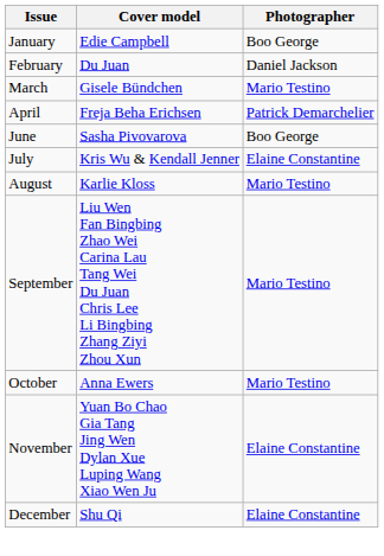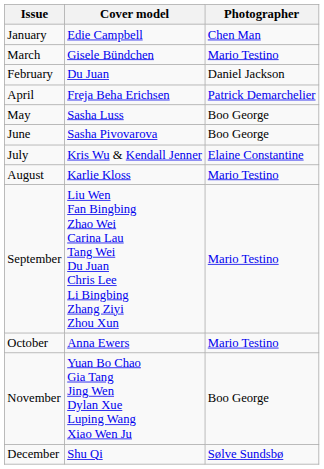 <table class="sortable wikitable">
 <tr>
 <th>Issue</th>
 <th>Cover model</th>
 <th>Photographer</th>
 </tr>
 <tr>
 <td>January</td>
 <td><a href='#'>Edie Campbell</a></td>
-<td>Boo George</td>
+<td><a href='#'>Chen Man</a></td>
+</tr>
+<tr>
+<td>March</td>
+<td><a href='#'>Gisele Bündchen</a></td>
+<td><a href='#'>Mario Testino</a></td>
 </tr>
 <tr>
 <td>February</td>
 <td><a href='#'>Du Juan</a></td>
 <td>Daniel Jackson</td>
 </tr>
 <tr>
-<td>March</td>
-<td><a href='#'>Gisele Bündchen</a></td>
-<td><a href='#'>Mario Testino</a></td>
-</tr>
-<tr>
 <td>April</td>
 <td><a href='#'>Freja Beha Erichsen</a></td>
 <td><a href='#'>Patrick Demarchelier</a></td>
+</tr>
+<tr>
+<td>May</td>
+<td><a href='#'>Sasha Luss</a></td>
+<td>Boo George</td>
 </tr>
 <tr>
 <td>June</td>
 <td><a href='#'>Sasha Pivovarova</a></td>
 <td>Boo George</td>
 </tr>
 <tr>
 <td>July</td>
 <td><a href='#'>Kris Wu</a> & <a href='#'>Kendall Jenner</a></td>
 <td><a href='#'>Elaine Constantine</a></td>
 </tr>
 <tr>
 <td>August</td>
 <td><a href='#'>Karlie Kloss</a></td>
 <td><a href='#'>Mario Testino</a></td>
 </tr>
 <tr>
 <td>September</td>
 <td><a href='#'>Liu Wen</a><br><a href='#'>Fan Bingbing</a><br><a href='#'>Zhao Wei</a><br><a href='#'>Carina Lau</a><br><a href='#'>Tang Wei</a><br><a href='#'>Du Juan</a><br><a href='#'>Chris Lee</a><br><a href='#'>Li Bingbing</a><br><a href='#'>Zhang Ziyi</a><br><a href='#'>Zhou Xun</a></td>
 <td><a href='#'>Mario Testino</a></td>
 </tr>
 <tr>
 <td>October</td>
 <td><a href='#'>Anna Ewers</a></td>
 <td><a href='#'>Mario Testino</a></td>
 </tr>
 <tr>
 <td>November</td>
 <td><a href='#'>Yuan Bo Chao</a><br><a href='#'>Gia Tang</a><br><a href='#'>Jing Wen</a><br><a href='#'>Dylan Xue</a><br><a href='#'>Luping Wang</a><br><a href='#'>Xiao Wen Ju</a></td>
-<td><a href='#'>Elaine Constantine</a></td>
+<td>Boo George</td>
 </tr>
 <tr>
 <td>December</td>
 <td><a href='#'>Shu Qi</a></td>
-<td><a href='#'>Elaine Constantine</a></td>
+<td><a href='#'>Sølve Sundsbø</a></td>
 </tr>
 </table>
